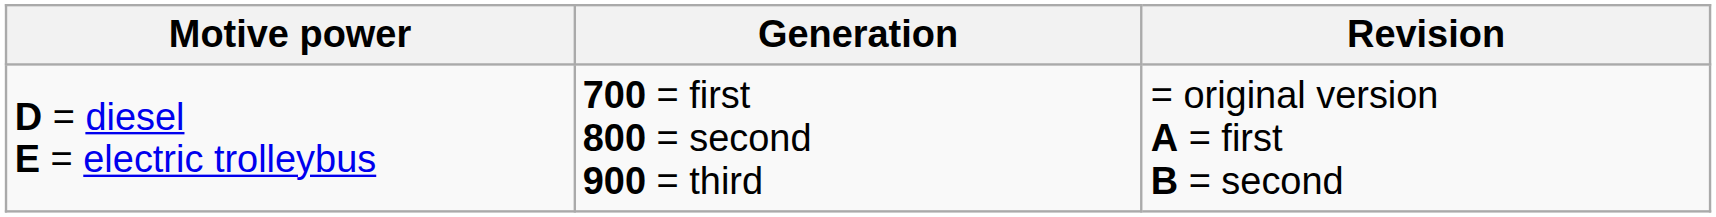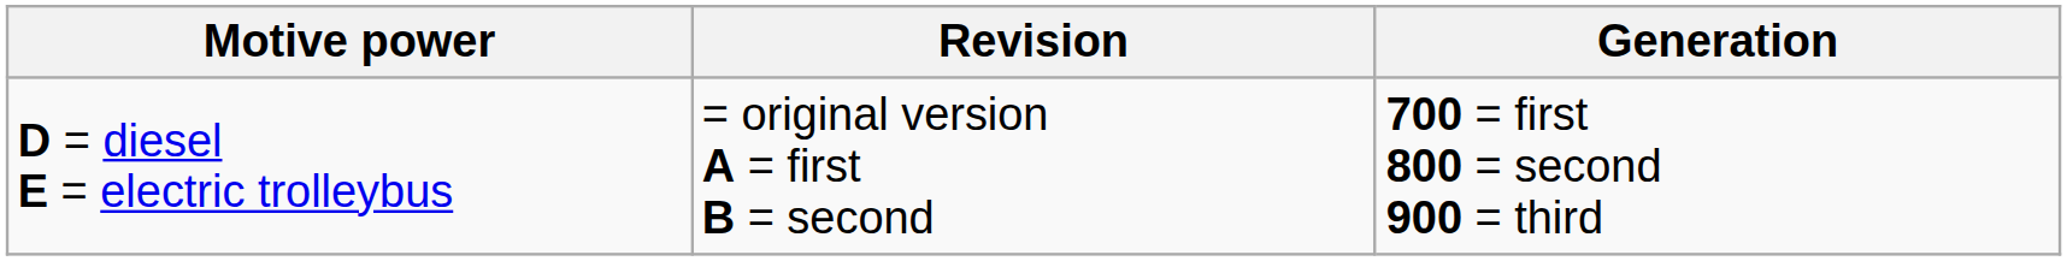 <table class="wikitable" style="width:45em;margin:1em auto;">
 <tr>
 <th width=33%>Motive power</th>
+<th width=33%>Revision</th>
 <th width=33%>Generation</th>
-<th width=33%>Revision</th>
 </tr>
 <tr>
 <td><strong>D</strong> = <a href='#'>diesel</a><br><strong>E</strong> = <a href='#'>electric trolleybus</a></td>
+<td> = original version<br><strong>A</strong> = first<br><strong>B</strong> = second</td>
 <td><strong>700</strong> = first<br><strong>800</strong> = second<br><strong>900</strong> = third </td>
-<td> = original version<br><strong>A</strong> = first<br><strong>B</strong> = second</td>
 </tr>
 </table>
